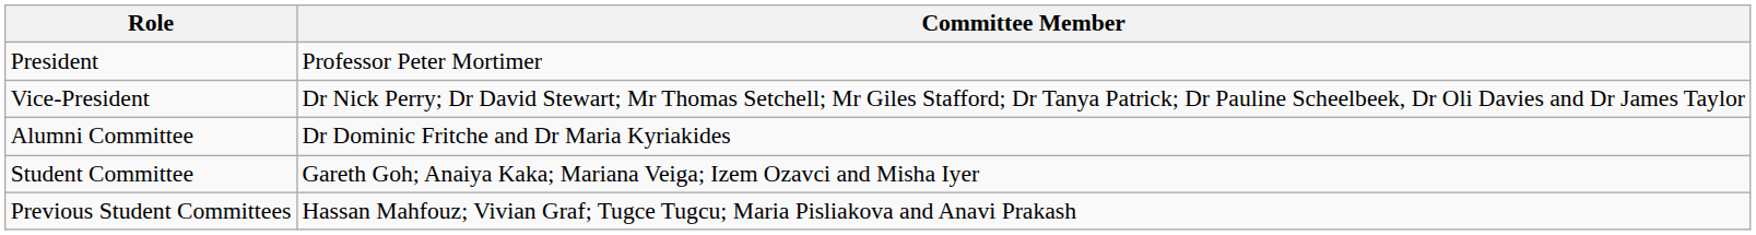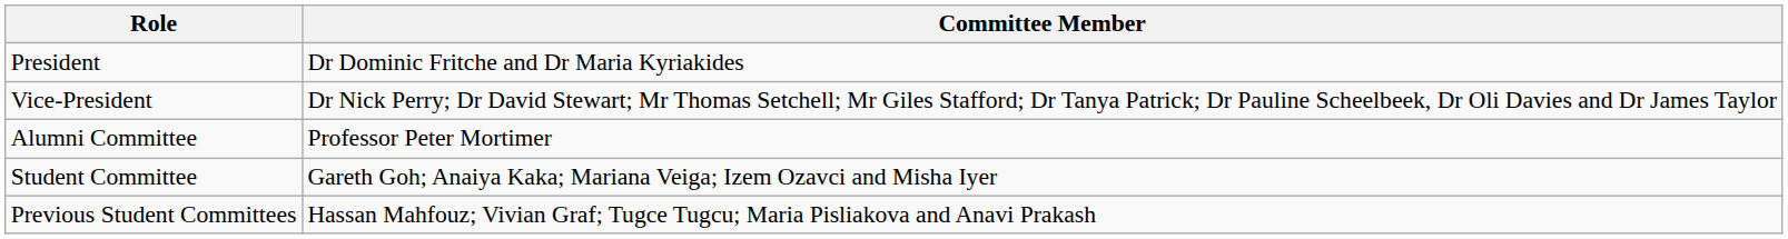 <table class="wikitable">
 <tr>
 <th>Role</th>
 <th>Committee Member</th>
 </tr>
 <tr>
 <td>President</td>
-<td>Professor Peter Mortimer</td>
+<td>Dr Dominic Fritche and Dr Maria Kyriakides</td>
 </tr>
 <tr>
 <td>Vice-President</td>
 <td>Dr Nick Perry; Dr David Stewart; Mr Thomas Setchell; Mr Giles Stafford; Dr Tanya Patrick; Dr Pauline Scheelbeek, Dr Oli Davies and Dr James Taylor</td>
 </tr>
 <tr>
 <td>Alumni Committee</td>
-<td>Dr Dominic Fritche and Dr Maria Kyriakides</td>
+<td>Professor Peter Mortimer</td>
 </tr>
 <tr>
 <td>Student Committee</td>
 <td>Gareth Goh; Anaiya Kaka; Mariana Veiga; Izem Ozavci and Misha Iyer</td>
 </tr>
 <tr>
 <td>Previous Student Committees</td>
 <td>Hassan Mahfouz; Vivian Graf; Tugce Tugcu; Maria Pisliakova and Anavi Prakash</td>
 </tr>
 </table>
